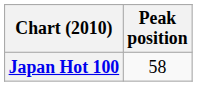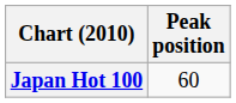 <table class="wikitable plainrowheaders">
 <tr>
 <th scope="col">Chart (2010)</th>
 <th scope="col">Peak<br>position</th>
 </tr>
 <tr>
 <th scope="row"><a href='#'>Japan Hot 100</a></th>
-<td align="center">58</td>
+<td align="center">60</td>
 </tr>
 </table>
